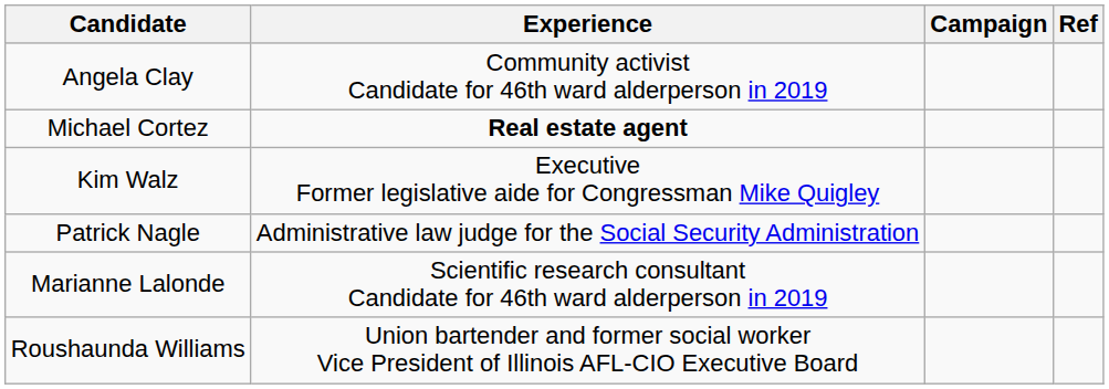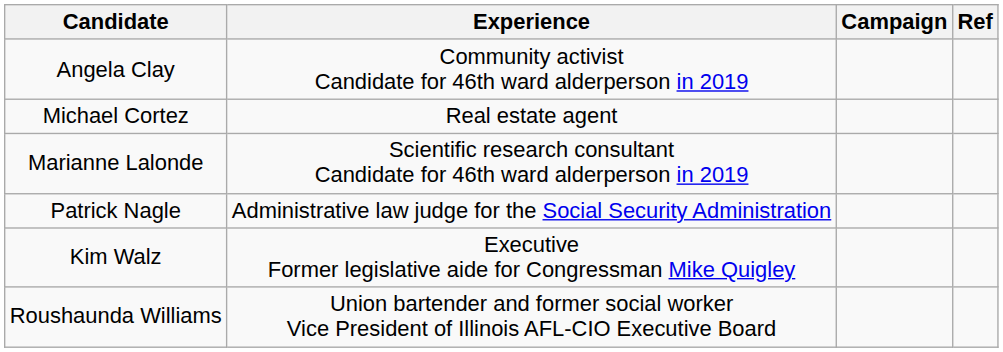 <table class="wikitable" style="text-align:center">
 <tr>
 <th>Candidate</th>
 <th>Experience</th>
 <th>Campaign</th>
 <th>Ref</th>
 </tr>
 <tr>
 <td>Angela Clay</td>
 <td>Community activist<br>Candidate for 46th ward alderperson <a href='#'>in 2019</a></td>
 <td></td>
 <td></td>
 </tr>
 <tr>
 <td>Michael Cortez</td>
-<td><strong>Real estate agent</strong></td>
+<td>Real estate agent</td>
+<td></td>
+<td></td>
+</tr>
+<tr>
+<td>Marianne Lalonde</td>
+<td>Scientific research consultant<br>Candidate for 46th ward alderperson <a href='#'>in 2019</a></td>
+<td></td>
+<td></td>
+</tr>
+<tr>
+<td>Patrick Nagle</td>
+<td>Administrative law judge for the <a href='#'>Social Security Administration</a></td>
 <td></td>
 <td></td>
 </tr>
 <tr>
 <td>Kim Walz</td>
 <td>Executive<br>Former legislative aide for Congressman <a href='#'>Mike Quigley</a></td>
 <td></td>
 <td></td>
 </tr>
 <tr>
-<td>Patrick Nagle</td>
-<td>Administrative law judge for the <a href='#'>Social Security Administration</a></td>
-<td></td>
-<td></td>
-</tr>
-<tr>
-<td>Marianne Lalonde</td>
-<td>Scientific research consultant<br>Candidate for 46th ward alderperson <a href='#'>in 2019</a></td>
-<td></td>
-<td></td>
-</tr>
-<tr>
 <td>Roushaunda Williams</td>
 <td>Union bartender and former social worker<br>Vice President of Illinois AFL-CIO Executive Board</td>
 <td></td>
 <td></td>
 </tr>
 </table>
